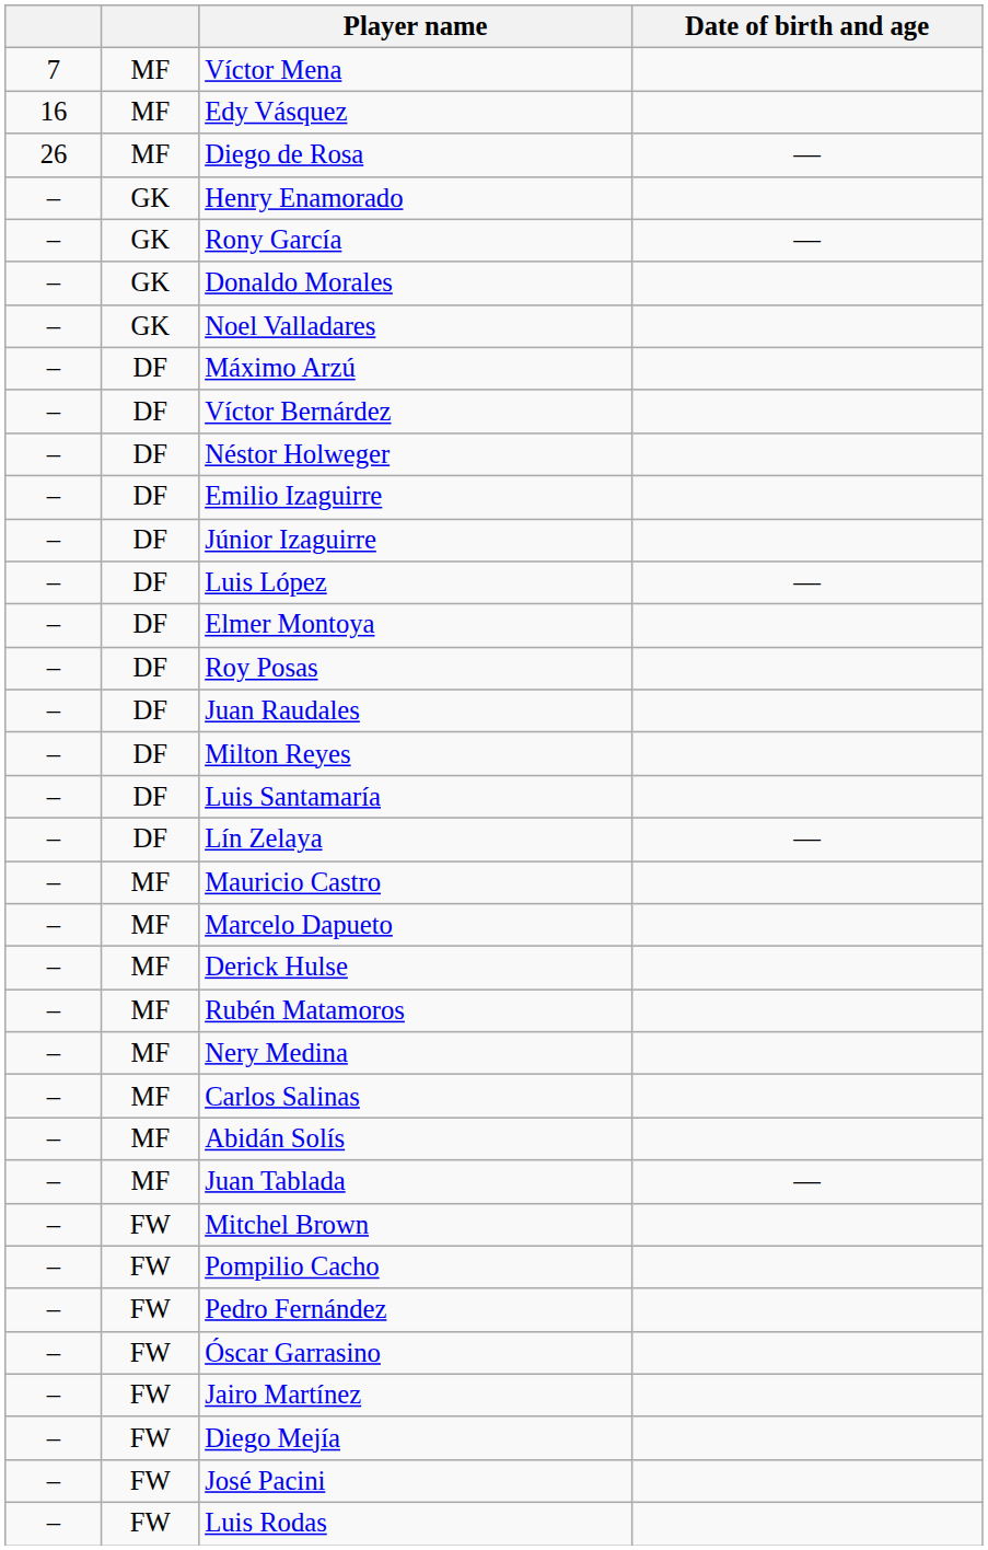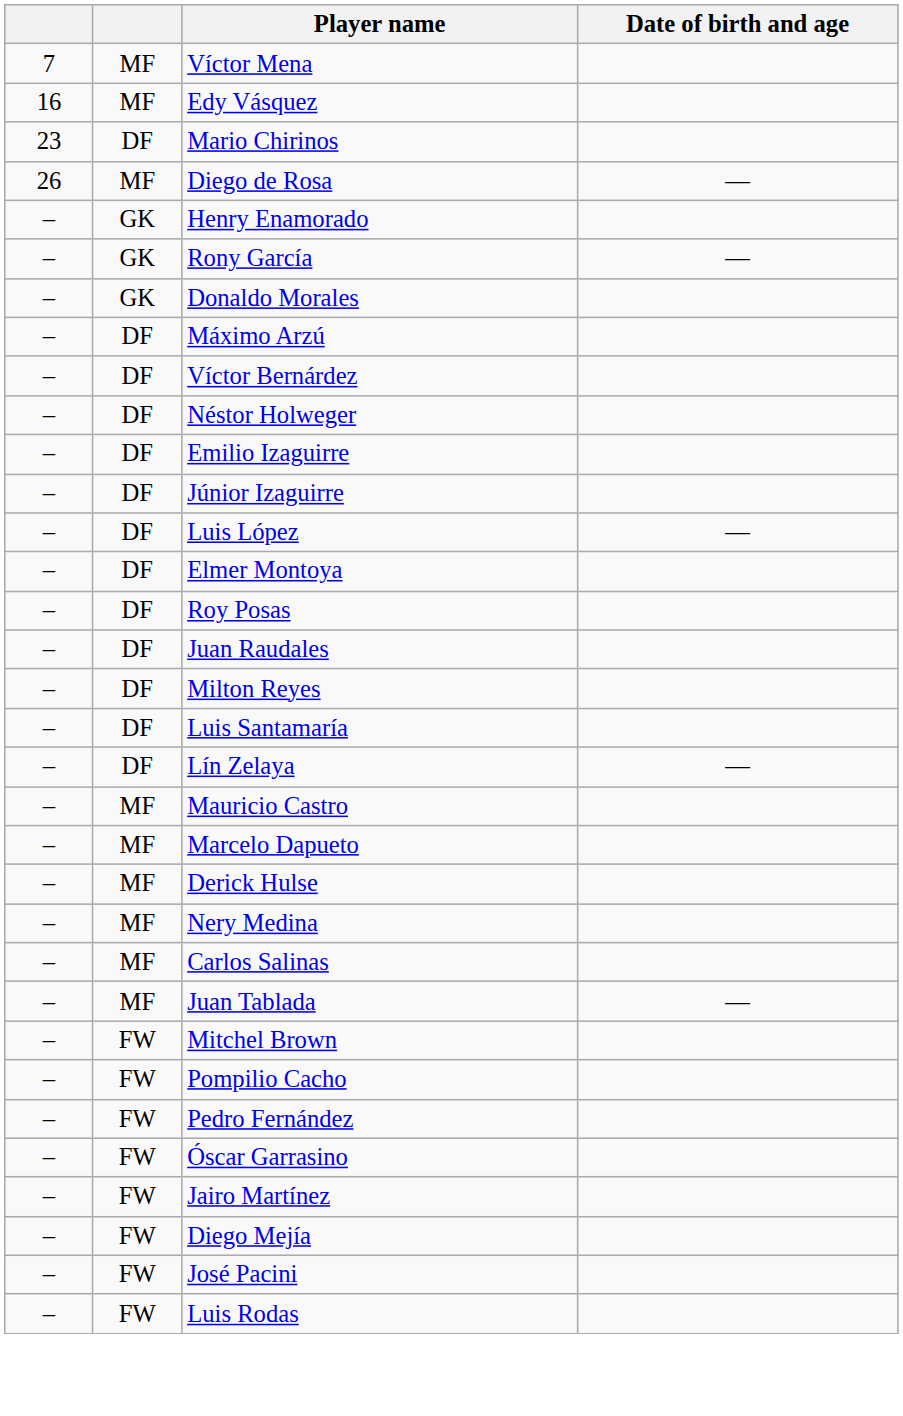 <table class="wikitable">
 <tr>
 <th width="50"></th>
 <th width="50"></th>
 <th width="250">Player name</th>
 <th width="200">Date of birth and age</th>
 </tr>
 <tr align="center">
 <td>7</td>
 <td>MF</td>
 <td align="left"> <a href='#'>Víctor Mena</a></td>
 <td></td>
 </tr>
 <tr align="center">
 <td>16</td>
 <td>MF</td>
 <td align="left"> <a href='#'>Edy Vásquez</a></td>
+<td></td>
+</tr>
+<tr align="center">
+<td>23</td>
+<td>DF</td>
+<td align="left"> <a href='#'>Mario Chirinos</a></td>
 <td></td>
 </tr>
 <tr align="center">
 <td>26</td>
 <td>MF</td>
 <td align="left"> <a href='#'>Diego de Rosa</a></td>
 <td>—</td>
 </tr>
 <tr align="center">
 <td>–</td>
 <td>GK</td>
 <td align="left"> <a href='#'>Henry Enamorado</a></td>
 <td></td>
 </tr>
 <tr align="center">
 <td>–</td>
 <td>GK</td>
 <td align="left"> <a href='#'>Rony García</a></td>
 <td>—</td>
 </tr>
 <tr align="center">
 <td>–</td>
 <td>GK</td>
 <td align="left"> <a href='#'>Donaldo Morales</a></td>
-<td></td>
-</tr>
-<tr align="center">
-<td>–</td>
-<td>GK</td>
-<td align="left"> <a href='#'>Noel Valladares</a></td>
 <td></td>
 </tr>
 <tr align="center">
 <td>–</td>
 <td>DF</td>
 <td align="left"> <a href='#'>Máximo Arzú</a></td>
 <td></td>
 </tr>
 <tr align="center">
 <td>–</td>
 <td>DF</td>
 <td align="left"> <a href='#'>Víctor Bernárdez</a></td>
 <td></td>
 </tr>
 <tr align="center">
 <td>–</td>
 <td>DF</td>
 <td align="left"> <a href='#'>Néstor Holweger</a></td>
 <td></td>
 </tr>
 <tr align="center">
 <td>–</td>
 <td>DF</td>
 <td align="left"> <a href='#'>Emilio Izaguirre</a></td>
 <td></td>
 </tr>
 <tr align="center">
 <td>–</td>
 <td>DF</td>
 <td align="left"> <a href='#'>Júnior Izaguirre</a></td>
 <td></td>
 </tr>
 <tr align="center">
 <td>–</td>
 <td>DF</td>
 <td align="left"> <a href='#'>Luis López</a></td>
 <td>—</td>
 </tr>
 <tr align="center">
 <td>–</td>
 <td>DF</td>
 <td align="left"> <a href='#'>Elmer Montoya</a></td>
 <td></td>
 </tr>
 <tr align="center">
 <td>–</td>
 <td>DF</td>
 <td align="left"> <a href='#'>Roy Posas</a></td>
 <td></td>
 </tr>
 <tr align="center">
 <td>–</td>
 <td>DF</td>
 <td align="left"> <a href='#'>Juan Raudales</a></td>
 <td></td>
 </tr>
 <tr align="center">
 <td>–</td>
 <td>DF</td>
 <td align="left"> <a href='#'>Milton Reyes</a></td>
 <td></td>
 </tr>
 <tr align="center">
 <td>–</td>
 <td>DF</td>
 <td align="left"> <a href='#'>Luis Santamaría</a></td>
 <td></td>
 </tr>
 <tr align="center">
 <td>–</td>
 <td>DF</td>
 <td align="left"> <a href='#'>Lín Zelaya</a></td>
 <td>—</td>
 </tr>
 <tr align="center">
 <td>–</td>
 <td>MF</td>
 <td align="left"> <a href='#'>Mauricio Castro</a></td>
 <td></td>
 </tr>
 <tr align="center">
 <td>–</td>
 <td>MF</td>
 <td align="left"> <a href='#'>Marcelo Dapueto</a></td>
 <td></td>
 </tr>
 <tr align="center">
 <td>–</td>
 <td>MF</td>
 <td align="left"> <a href='#'>Derick Hulse</a></td>
 <td></td>
 </tr>
 <tr align="center">
 <td>–</td>
 <td>MF</td>
-<td align="left"> <a href='#'>Rubén Matamoros</a></td>
-<td></td>
-</tr>
-<tr align="center">
-<td>–</td>
-<td>MF</td>
 <td align="left"> <a href='#'>Nery Medina</a></td>
 <td></td>
 </tr>
 <tr align="center">
 <td>–</td>
 <td>MF</td>
 <td align="left"> <a href='#'>Carlos Salinas</a></td>
-<td></td>
-</tr>
-<tr align="center">
-<td>–</td>
-<td>MF</td>
-<td align="left"> <a href='#'>Abidán Solís</a></td>
 <td></td>
 </tr>
 <tr align="center">
 <td>–</td>
 <td>MF</td>
 <td align="left"> <a href='#'>Juan Tablada</a></td>
 <td>—</td>
 </tr>
 <tr align="center">
 <td>–</td>
 <td>FW</td>
 <td align="left"> <a href='#'>Mitchel Brown</a></td>
 <td></td>
 </tr>
 <tr align="center">
 <td>–</td>
 <td>FW</td>
 <td align="left"> <a href='#'>Pompilio Cacho</a></td>
 <td></td>
 </tr>
 <tr align="center">
 <td>–</td>
 <td>FW</td>
 <td align="left"> <a href='#'>Pedro Fernández</a></td>
 <td></td>
 </tr>
 <tr align="center">
 <td>–</td>
 <td>FW</td>
 <td align="left"> <a href='#'>Óscar Garrasino</a></td>
 <td></td>
 </tr>
 <tr align="center">
 <td>–</td>
 <td>FW</td>
 <td align="left"> <a href='#'>Jairo Martínez</a></td>
 <td></td>
 </tr>
 <tr align="center">
 <td>–</td>
 <td>FW</td>
 <td align="left"> <a href='#'>Diego Mejía</a></td>
 <td></td>
 </tr>
 <tr align="center">
 <td>–</td>
 <td>FW</td>
 <td align="left"> <a href='#'>José Pacini</a></td>
 <td></td>
 </tr>
 <tr align="center">
 <td>–</td>
 <td>FW</td>
 <td align="left"> <a href='#'>Luis Rodas</a></td>
 <td></td>
 </tr>
 </table>
